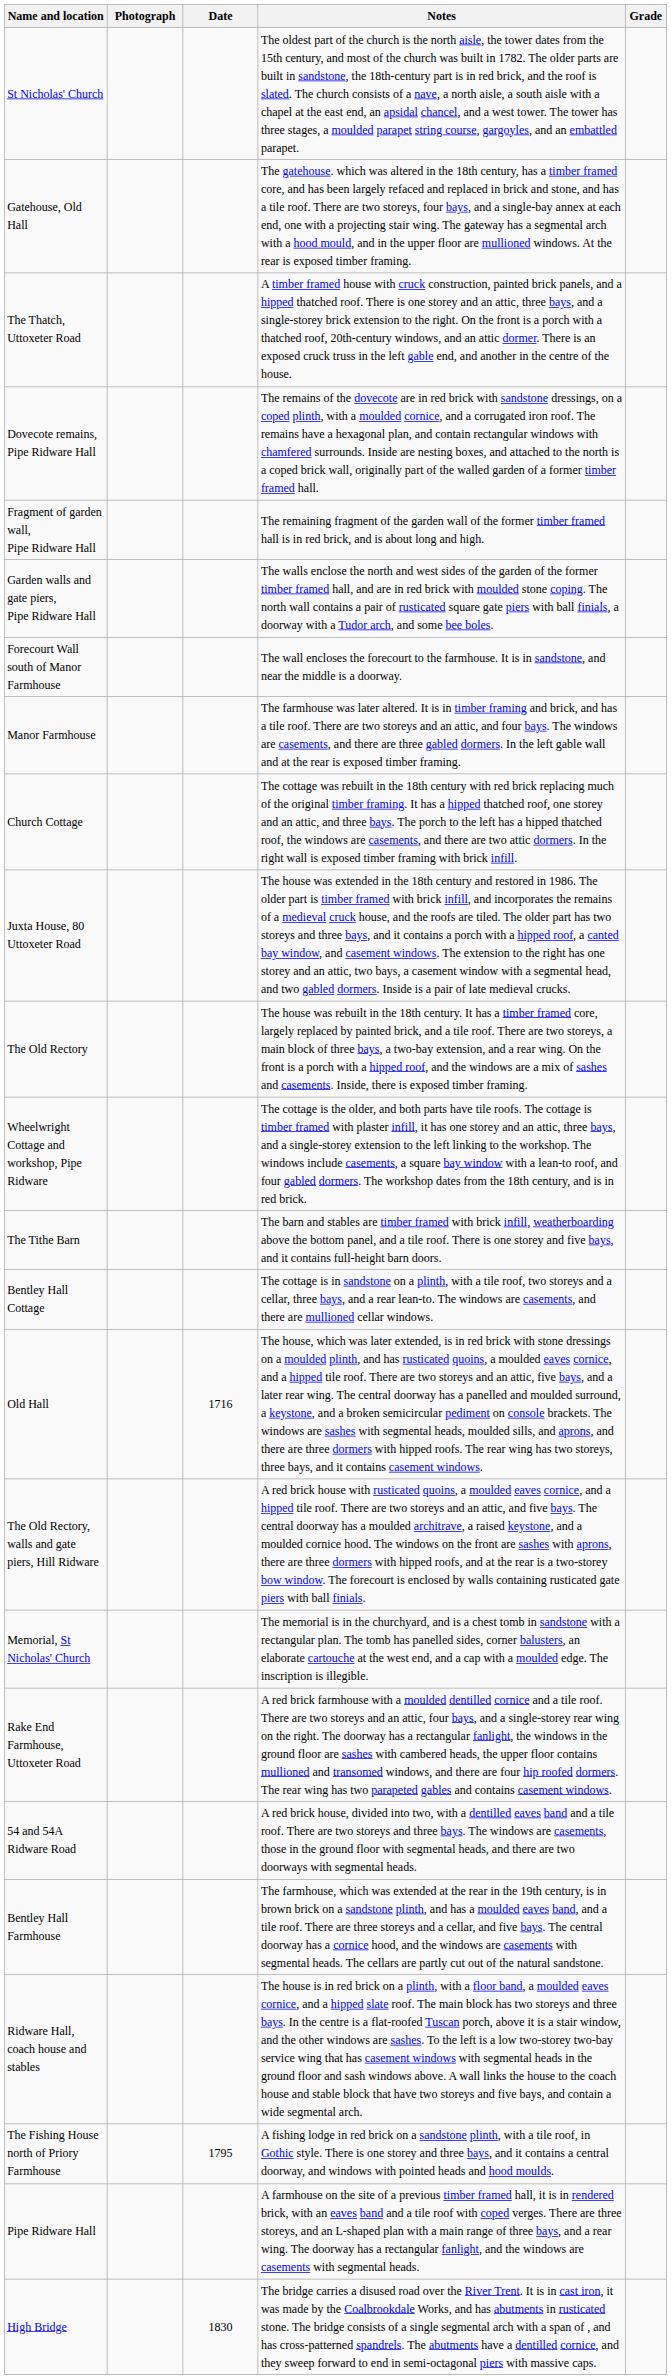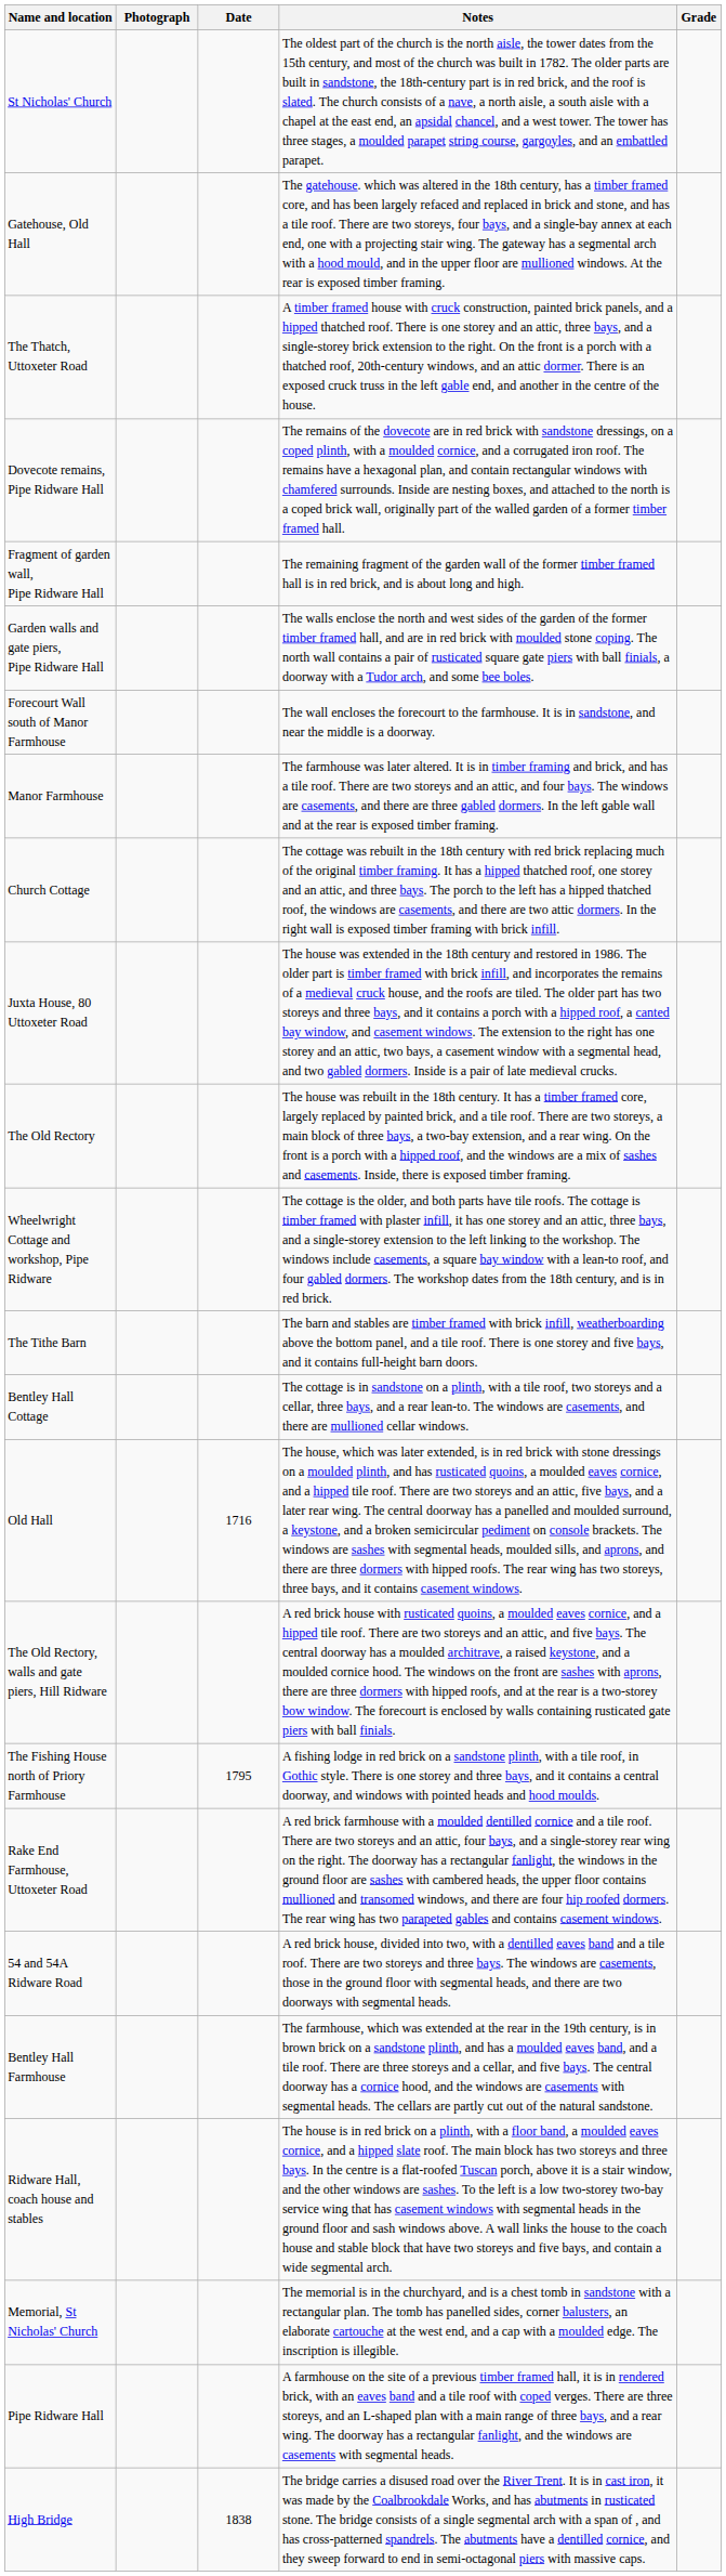 <table class="wikitable sortable plainrowheaders" style="width:100%; border:0; text-align:left; line-height:150%;">
 <tr>
 <th scope="col"  style="width:150px">Name and location</th>
 <th scope="col"  style="width:100px" class="unsortable">Photograph</th>
 <th scope="col"  style="width:120px">Date</th>
 <th scope="col"  style="width:650px" class="unsortable">Notes</th>
 <th scope="col"  style="width:50px">Grade</th>
 </tr>
 <tr>
 <td><a href='#'>St Nicholas' Church</a><br><small></small></td>
 <td></td>
 <td align="center"></td>
 <td>The oldest part of the church is the north <a href='#'>aisle</a>, the tower dates from the 15th century, and most of the church was built in 1782.  The older parts are built in <a href='#'>sandstone</a>, the 18th-century part is in red brick, and the roof is <a href='#'>slated</a>.  The church consists of a <a href='#'>nave</a>, a north aisle, a south aisle with a chapel at the east end, an <a href='#'>apsidal</a> <a href='#'>chancel</a>, and a west tower.  The tower has three stages, a <a href='#'>moulded</a> <a href='#'>parapet</a> <a href='#'>string course</a>, <a href='#'>gargoyles</a>, and an <a href='#'>embattled</a> parapet.</td>
 <td align="center" ></td>
 </tr>
 <tr>
 <td>Gatehouse, Old Hall<br><small></small></td>
 <td></td>
 <td align="center"></td>
 <td>The <a href='#'>gatehouse</a>. which was altered in the 18th century, has a <a href='#'>timber framed</a> core, and has been largely refaced and replaced in brick and stone, and has a tile roof.  There are two storeys, four <a href='#'>bays</a>, and a single-bay annex at each end, one with a projecting stair wing.  The gateway has a segmental arch with a <a href='#'>hood mould</a>, and in the upper floor are <a href='#'>mullioned</a> windows.  At the rear is exposed timber framing.</td>
 <td align="center" ></td>
 </tr>
 <tr>
 <td>The Thatch,<br>Uttoxeter Road<br><small></small></td>
 <td></td>
 <td align="center"></td>
 <td>A <a href='#'>timber framed</a> house with <a href='#'>cruck</a> construction, painted brick panels, and a <a href='#'>hipped</a> thatched roof.  There is one storey and an attic, three <a href='#'>bays</a>, and a single-storey brick extension to the right.  On the front is a porch with a thatched roof, 20th-century windows, and an attic <a href='#'>dormer</a>.  There is an exposed cruck truss in the left <a href='#'>gable</a> end, and another in the centre of the house.</td>
 <td align="center" ></td>
 </tr>
 <tr>
 <td>Dovecote remains,<br>Pipe Ridware Hall<br><small></small></td>
 <td></td>
 <td align="center"></td>
 <td>The remains of the <a href='#'>dovecote</a> are in red brick with <a href='#'>sandstone</a> dressings, on a <a href='#'>coped</a> <a href='#'>plinth</a>, with a <a href='#'>moulded</a> <a href='#'>cornice</a>, and a corrugated iron roof.  The remains have a hexagonal plan, and contain rectangular windows with <a href='#'>chamfered</a> surrounds.  Inside are nesting boxes, and attached to the north is a coped brick wall, originally part of the walled garden of a former <a href='#'>timber framed</a> hall.</td>
 <td align="center" ></td>
 </tr>
 <tr>
 <td>Fragment of garden wall,<br>Pipe Ridware Hall<br><small></small></td>
 <td></td>
 <td align="center"></td>
 <td>The remaining fragment of the garden wall of the former <a href='#'>timber framed</a> hall is in red brick, and is about  long and  high.</td>
 <td align="center" ></td>
 </tr>
 <tr>
 <td>Garden walls and gate piers,<br>Pipe Ridware Hall<br><small></small></td>
 <td></td>
 <td align="center"></td>
 <td>The walls enclose the north and west sides of the garden of the former <a href='#'>timber framed</a> hall, and are in red brick with <a href='#'>moulded</a> stone <a href='#'>coping</a>.  The north wall contains a pair of <a href='#'>rusticated</a> square gate <a href='#'>piers</a> with ball <a href='#'>finials</a>, a doorway with a <a href='#'>Tudor arch</a>, and some <a href='#'>bee boles</a>.</td>
 <td align="center" ></td>
 </tr>
 <tr>
 <td>Forecourt Wall south of Manor Farmhouse<br><small></small></td>
 <td></td>
 <td align="center"></td>
 <td>The wall encloses the forecourt to the farmhouse.  It is in <a href='#'>sandstone</a>, and near the middle is a doorway.</td>
 <td align="center" ></td>
 </tr>
 <tr>
 <td>Manor Farmhouse<br><small></small></td>
 <td></td>
 <td align="center"></td>
 <td>The farmhouse was later altered.  It is in <a href='#'>timber framing</a> and brick, and has a tile roof.  There are two storeys and an attic, and four <a href='#'>bays</a>.  The windows are <a href='#'>casements</a>, and there are three <a href='#'>gabled</a> <a href='#'>dormers</a>.  In the left gable wall and at the rear is exposed timber framing.</td>
 <td align="center" ></td>
 </tr>
 <tr>
 <td>Church Cottage<br><small></small></td>
 <td></td>
 <td align="center"></td>
 <td>The cottage was rebuilt in the 18th century with red brick replacing much of the original <a href='#'>timber framing</a>.  It has a <a href='#'>hipped</a> thatched roof, one storey and an attic, and three <a href='#'>bays</a>.  The porch to the left has a hipped thatched roof, the windows are <a href='#'>casements</a>, and there are two attic <a href='#'>dormers</a>.  In the right wall is exposed timber framing with brick <a href='#'>infill</a>.</td>
 <td align="center" ></td>
 </tr>
 <tr>
 <td>Juxta House, 80 Uttoxeter Road<br><small></small></td>
 <td></td>
 <td align="center"></td>
 <td>The house was extended in the 18th century and restored in 1986.  The older part is <a href='#'>timber framed</a> with brick <a href='#'>infill</a>, and incorporates the remains of a <a href='#'>medieval</a> <a href='#'>cruck</a> house, and the roofs are tiled.  The older part has two storeys and three <a href='#'>bays</a>, and it contains a porch with a <a href='#'>hipped roof</a>, a <a href='#'>canted</a> <a href='#'>bay window</a>, and <a href='#'>casement windows</a>.  The extension to the right has one storey and an attic, two bays, a casement window with a segmental head, and two <a href='#'>gabled</a> <a href='#'>dormers</a>.  Inside is a pair of late medieval crucks.</td>
 <td align="center" ></td>
 </tr>
 <tr>
 <td>The Old Rectory<br><small></small></td>
 <td></td>
 <td align="center"></td>
 <td>The house was rebuilt in the 18th century.  It has a <a href='#'>timber framed</a> core, largely replaced by painted brick, and a tile roof.  There are two storeys, a main block of three <a href='#'>bays</a>, a two-bay extension, and a rear wing.  On the front is a porch with a <a href='#'>hipped roof</a>, and the windows are a mix of <a href='#'>sashes</a> and <a href='#'>casements</a>.  Inside, there is exposed timber framing.</td>
 <td align="center" ></td>
 </tr>
 <tr>
 <td>Wheelwright Cottage and workshop, Pipe Ridware<br><small></small></td>
 <td></td>
 <td align="center"></td>
 <td>The cottage is the older, and both parts have tile roofs.  The cottage is <a href='#'>timber framed</a> with plaster <a href='#'>infill</a>, it has one storey and an attic, three <a href='#'>bays</a>, and a single-storey extension to the left linking to the workshop.  The windows include <a href='#'>casements</a>, a square <a href='#'>bay window</a> with a lean-to roof, and four <a href='#'>gabled</a> <a href='#'>dormers</a>.  The workshop dates from the 18th century, and is in red brick.</td>
 <td align="center" ></td>
 </tr>
 <tr>
 <td>The Tithe Barn<br><small></small></td>
 <td></td>
 <td align="center"></td>
 <td>The barn and stables are <a href='#'>timber framed</a> with brick <a href='#'>infill</a>, <a href='#'>weatherboarding</a> above the bottom panel, and a tile roof.  There is one storey and five <a href='#'>bays</a>, and it contains full-height barn doors.</td>
 <td align="center" ></td>
 </tr>
 <tr>
 <td>Bentley Hall Cottage<br><small></small></td>
 <td></td>
 <td align="center"></td>
 <td>The cottage is in <a href='#'>sandstone</a> on a <a href='#'>plinth</a>, with a tile roof, two storeys and a cellar, three <a href='#'>bays</a>, and a rear lean-to.  The windows are <a href='#'>casements</a>, and there are <a href='#'>mullioned</a> cellar windows.</td>
 <td align="center" ></td>
 </tr>
 <tr>
 <td>Old Hall<br><small></small></td>
 <td></td>
 <td align="center">1716</td>
 <td>The house, which was later extended, is in red brick with stone dressings on a <a href='#'>moulded</a> <a href='#'>plinth</a>, and has <a href='#'>rusticated</a> <a href='#'>quoins</a>, a moulded <a href='#'>eaves</a> <a href='#'>cornice</a>, and a <a href='#'>hipped</a> tile roof.  There are two storeys and an attic, five <a href='#'>bays</a>, and a later rear wing.  The central doorway has a panelled and moulded surround, a <a href='#'>keystone</a>, and a broken semicircular <a href='#'>pediment</a> on <a href='#'>console</a> brackets.  The windows are <a href='#'>sashes</a> with segmental heads, moulded sills, and <a href='#'>aprons</a>, and there are three <a href='#'>dormers</a> with hipped roofs.  The rear wing has two storeys, three bays, and it contains <a href='#'>casement windows</a>.</td>
 <td align="center" ></td>
 </tr>
 <tr>
 <td>The Old Rectory, walls and gate piers, Hill Ridware<br><small></small></td>
 <td></td>
 <td align="center"></td>
 <td>A red brick house with <a href='#'>rusticated</a> <a href='#'>quoins</a>, a <a href='#'>moulded</a> <a href='#'>eaves</a> <a href='#'>cornice</a>, and a <a href='#'>hipped</a> tile roof.  There are two storeys and an attic, and five <a href='#'>bays</a>.  The central doorway has a moulded <a href='#'>architrave</a>, a raised <a href='#'>keystone</a>, and a moulded cornice hood.  The windows on the front are <a href='#'>sashes</a> with <a href='#'>aprons</a>, there are three <a href='#'>dormers</a> with hipped roofs, and at the rear is a two-storey <a href='#'>bow window</a>.  The forecourt is enclosed by walls containing rusticated gate <a href='#'>piers</a> with ball <a href='#'>finials</a>.</td>
 <td align="center" ></td>
 </tr>
 <tr>
-<td>Memorial, <a href='#'>St Nicholas' Church</a><br><small></small></td>
+<td>The Fishing House north of Priory Farmhouse<br><small></small></td>
 <td></td>
-<td align="center"></td>
-<td>The memorial is in the churchyard, and is a chest tomb in <a href='#'>sandstone</a> with a rectangular plan.  The tomb has panelled sides, corner <a href='#'>balusters</a>, an elaborate <a href='#'>cartouche</a> at the west end, and a cap with a <a href='#'>moulded</a> edge.  The inscription is illegible.</td>
+<td align="center">1795</td>
+<td>A fishing lodge in red brick on a <a href='#'>sandstone</a> <a href='#'>plinth</a>, with a tile roof, in <a href='#'>Gothic</a> style.  There is one storey and three <a href='#'>bays</a>, and it contains a central doorway, and windows with pointed heads and <a href='#'>hood moulds</a>.</td>
 <td align="center" ></td>
 </tr>
 <tr>
 <td>Rake End Farmhouse,<br>Uttoxeter Road<br><small></small></td>
 <td></td>
 <td align="center"></td>
 <td>A red brick farmhouse with a <a href='#'>moulded</a> <a href='#'>dentilled</a> <a href='#'>cornice</a> and a tile roof.  There are two storeys and an attic, four <a href='#'>bays</a>, and a single-storey rear wing on the right.  The doorway has a rectangular <a href='#'>fanlight</a>, the windows in the ground floor are <a href='#'>sashes</a> with cambered heads, the upper floor contains <a href='#'>mullioned</a> and <a href='#'>transomed</a> windows, and there are four <a href='#'>hip roofed</a> <a href='#'>dormers</a>.  The rear wing has two <a href='#'>parapeted</a> <a href='#'>gables</a> and contains <a href='#'>casement windows</a>.</td>
 <td align="center" ></td>
 </tr>
 <tr>
 <td>54 and 54A Ridware Road<br><small></small></td>
 <td></td>
 <td align="center"></td>
 <td>A red brick house, divided into two, with a <a href='#'>dentilled</a> <a href='#'>eaves</a> <a href='#'>band</a> and a tile roof.  There are two storeys and three <a href='#'>bays</a>.  The windows are <a href='#'>casements</a>, those in the ground floor with segmental heads, and there are two doorways with segmental heads.</td>
 <td align="center" ></td>
 </tr>
 <tr>
 <td>Bentley Hall Farmhouse<br><small></small></td>
 <td></td>
 <td align="center"></td>
 <td>The farmhouse, which was extended at the rear in the 19th century, is in brown brick on a <a href='#'>sandstone</a> <a href='#'>plinth</a>, and has a <a href='#'>moulded</a> <a href='#'>eaves</a> <a href='#'>band</a>, and a tile roof.  There are three storeys and a cellar, and five <a href='#'>bays</a>.  The central doorway has a <a href='#'>cornice</a> hood, and the windows are <a href='#'>casements</a> with segmental heads.  The cellars are partly cut out of the natural sandstone.</td>
 <td align="center" ></td>
 </tr>
 <tr>
 <td>Ridware Hall, coach house and stables<br><small></small></td>
 <td></td>
 <td align="center"></td>
 <td>The house is in red brick on a <a href='#'>plinth</a>, with a <a href='#'>floor band</a>, a <a href='#'>moulded</a> <a href='#'>eaves</a> <a href='#'>cornice</a>, and a <a href='#'>hipped</a> <a href='#'>slate</a> roof.  The main block has two storeys and three <a href='#'>bays</a>.  In the centre is a flat-roofed <a href='#'>Tuscan</a> porch, above it is a stair window, and the other windows are <a href='#'>sashes</a>.  To the left is a low two-storey two-bay service wing that has <a href='#'>casement windows</a> with segmental heads in the ground floor and sash windows above.  A wall links the house to the coach house and stable block that have two storeys and five bays, and contain a wide segmental arch.</td>
 <td align="center" ></td>
 </tr>
 <tr>
-<td>The Fishing House north of Priory Farmhouse<br><small></small></td>
+<td>Memorial, <a href='#'>St Nicholas' Church</a><br><small></small></td>
 <td></td>
-<td align="center">1795</td>
-<td>A fishing lodge in red brick on a <a href='#'>sandstone</a> <a href='#'>plinth</a>, with a tile roof, in <a href='#'>Gothic</a> style.  There is one storey and three <a href='#'>bays</a>, and it contains a central doorway, and windows with pointed heads and <a href='#'>hood moulds</a>.</td>
+<td align="center"></td>
+<td>The memorial is in the churchyard, and is a chest tomb in <a href='#'>sandstone</a> with a rectangular plan.  The tomb has panelled sides, corner <a href='#'>balusters</a>, an elaborate <a href='#'>cartouche</a> at the west end, and a cap with a <a href='#'>moulded</a> edge.  The inscription is illegible.</td>
 <td align="center" ></td>
 </tr>
 <tr>
 <td>Pipe Ridware Hall<br><small></small></td>
 <td></td>
 <td align="center"></td>
 <td>A farmhouse on the site of a previous <a href='#'>timber framed</a> hall, it is in <a href='#'>rendered</a> brick, with an <a href='#'>eaves</a> <a href='#'>band</a> and a tile roof with <a href='#'>coped</a> verges.  There are three storeys, and an L-shaped plan with a main range of three <a href='#'>bays</a>, and a rear wing.  The doorway has a rectangular <a href='#'>fanlight</a>, and the windows are <a href='#'>casements</a> with segmental heads.</td>
 <td align="center" ></td>
 </tr>
 <tr>
 <td><a href='#'>High Bridge</a><br><small></small></td>
 <td></td>
-<td align="center">1830</td>
+<td align="center">1838</td>
 <td>The bridge carries a disused road over the <a href='#'>River Trent</a>.  It is in <a href='#'>cast iron</a>, it was made by the <a href='#'>Coalbrookdale</a> Works, and has <a href='#'>abutments</a> in <a href='#'>rusticated</a> stone.  The bridge consists of a single segmental arch with a span of , and has cross-patterned <a href='#'>spandrels</a>.   The <a href='#'>abutments</a> have a <a href='#'>dentilled</a> <a href='#'>cornice</a>, and they sweep forward to end in semi-octagonal <a href='#'>piers</a> with massive caps.</td>
 <td align="center" ></td>
 </tr>
 <tr>
 </tr>
 </table>
